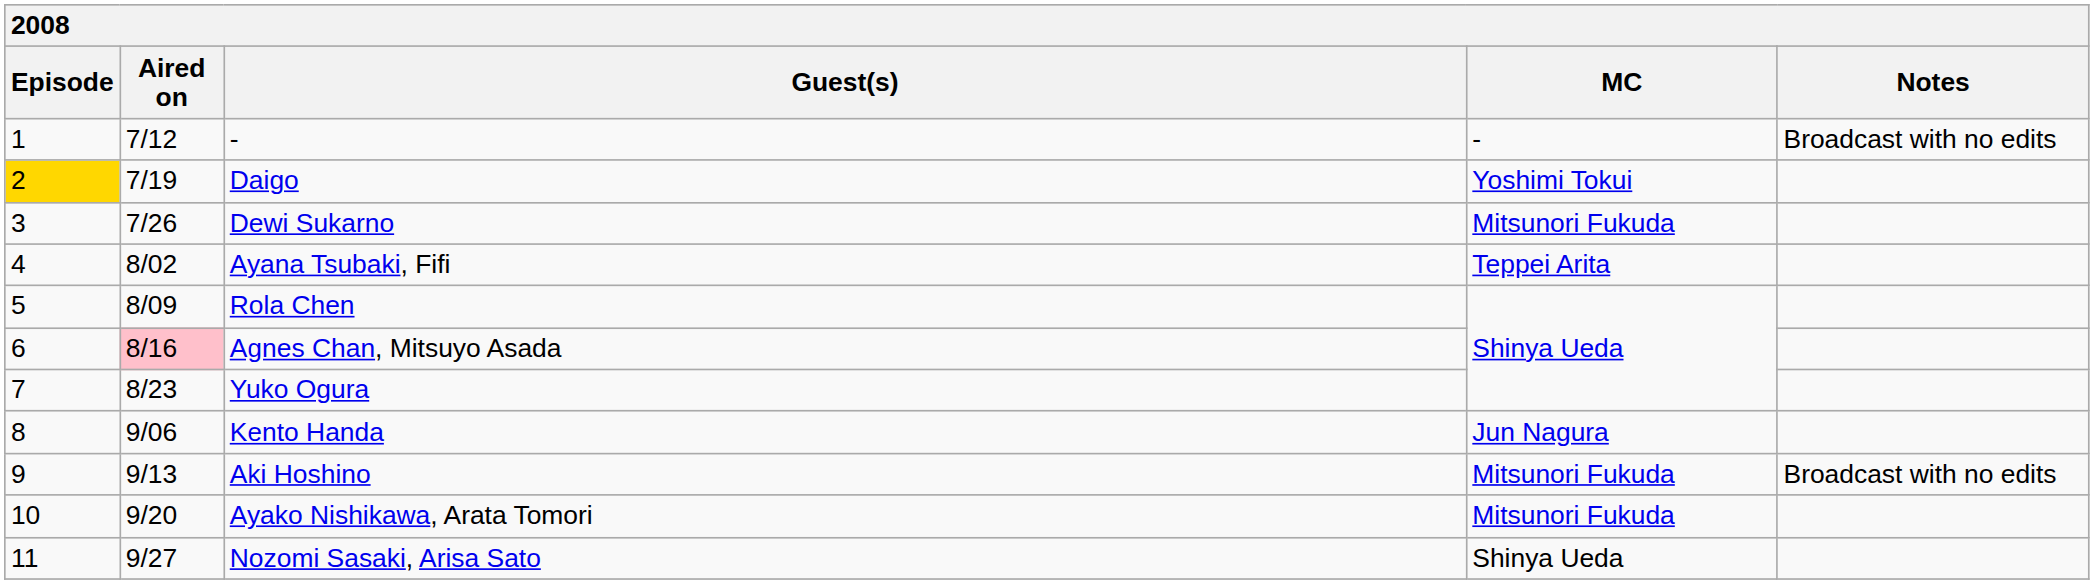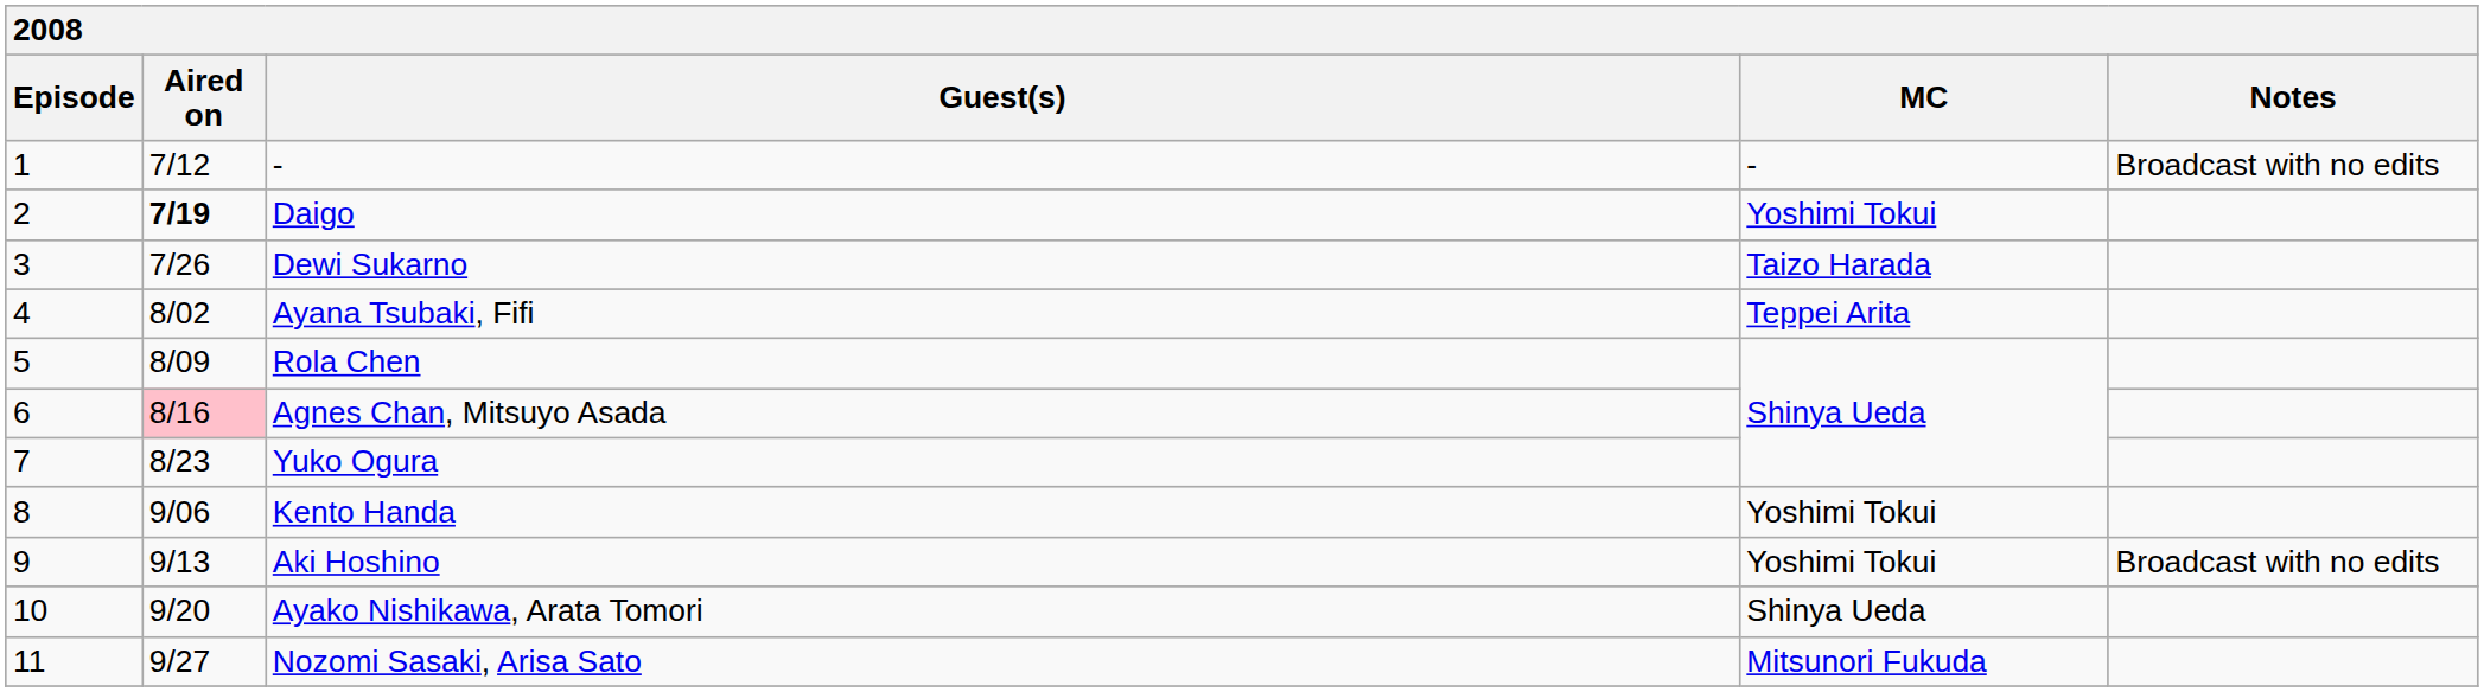 <table class="wikitable collapsible collapsed" style="width:100%">
 <tr>
 <th colspan="5" style="text-align:left">2008</th>
 </tr>
 <tr align="center">
 <th width="5%">Episode</th>
 <th width="5%">Aired on</th>
 <th width="60%">Guest(s)</th>
 <th width="15%">MC</th>
 <th width="15%">Notes</th>
 </tr>
 <tr align="left">
 <td>1</td>
 <td>7/12</td>
 <td>-</td>
 <td>-</td>
 <td>Broadcast with no edits</td>
 </tr>
 <tr align="left">
-<td style="background: gold;">2</td>
-<td>7/19</td>
+<td>2</td>
+<td><strong>7/19</strong></td>
 <td><a href='#'>Daigo</a></td>
 <td><a href='#'>Yoshimi Tokui</a></td>
 <td></td>
 </tr>
 <tr align="left">
 <td>3</td>
 <td>7/26</td>
 <td><a href='#'>Dewi Sukarno</a></td>
-<td><a href='#'>Mitsunori Fukuda</a></td>
+<td><a href='#'>Taizo Harada</a></td>
 <td></td>
 </tr>
 <tr align="left">
 <td>4</td>
 <td>8/02</td>
 <td><a href='#'>Ayana Tsubaki</a>, Fifi</td>
 <td><a href='#'>Teppei Arita</a></td>
 <td></td>
 </tr>
 <tr align="left">
 <td>5</td>
 <td>8/09</td>
 <td><a href='#'>Rola Chen</a></td>
 <td rowspan="3"><a href='#'>Shinya Ueda</a></td>
 <td></td>
 </tr>
 <tr align="left">
 <td>6</td>
 <td style="background: pink;">8/16</td>
 <td><a href='#'>Agnes Chan</a>, Mitsuyo Asada</td>
 <td></td>
 </tr>
 <tr align="left">
 <td>7</td>
 <td>8/23</td>
 <td><a href='#'>Yuko Ogura</a></td>
 <td></td>
 </tr>
 <tr align="left">
 <td>8</td>
 <td>9/06</td>
 <td><a href='#'>Kento Handa</a></td>
-<td><a href='#'>Jun Nagura</a></td>
+<td>Yoshimi Tokui</td>
 <td></td>
 </tr>
 <tr align="left">
 <td>9</td>
 <td>9/13</td>
 <td><a href='#'>Aki Hoshino</a></td>
-<td><a href='#'>Mitsunori Fukuda</a></td>
+<td>Yoshimi Tokui</td>
 <td>Broadcast with no edits</td>
 </tr>
 <tr align="left">
 <td>10</td>
 <td>9/20</td>
 <td><a href='#'>Ayako Nishikawa</a>, Arata Tomori</td>
-<td><a href='#'>Mitsunori Fukuda</a></td>
+<td>Shinya Ueda</td>
 <td></td>
 </tr>
 <tr align="left">
 <td>11</td>
 <td>9/27</td>
 <td><a href='#'>Nozomi Sasaki</a>, <a href='#'>Arisa Sato</a></td>
-<td>Shinya Ueda</td>
+<td><a href='#'>Mitsunori Fukuda</a></td>
 <td></td>
 </tr>
 </table>
